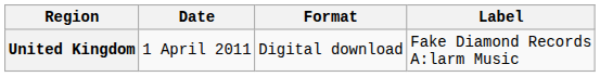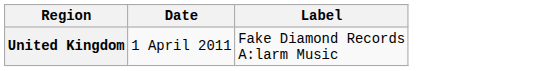 <table class="wikitable plainrowheaders unsortable">
 <tr>
 <th>Region</th>
 <th>Date</th>
-<th>Format</th>
 <th>Label</th>
 </tr>
 <tr>
 <th scope="row">United Kingdom</th>
 <td>1 April 2011</td>
-<td>Digital download</td>
 <td>Fake Diamond Records<br>A:larm Music</td>
 </tr>
 </table>
